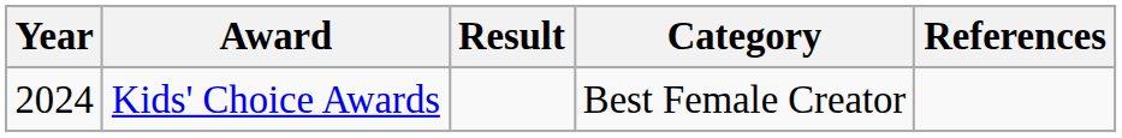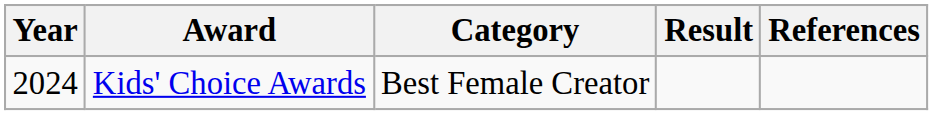 <table class=wikitable>
 <tr>
 <th>Year</th>
 <th>Award</th>
+<th>Category</th>
 <th>Result</th>
-<th>Category</th>
 <th>References</th>
 </tr>
 <tr>
 <td>2024</td>
 <td><a href='#'>Kids' Choice Awards</a></td>
+<td>Best Female Creator</td>
 <td></td>
-<td>Best Female Creator</td>
 <td></td>
 </tr>
 </table>
